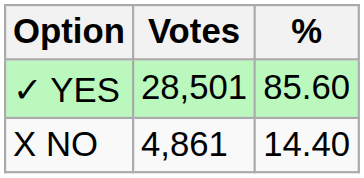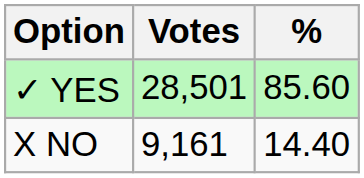 <table class="wikitable">
 <tr>
 <th>Option</th>
 <th>Votes</th>
 <th>%</th>
 </tr>
 <tr>
 <td style=background:#bbf8be>✓ YES</td>
 <td style=background:#bbf8be>28,501</td>
 <td style=background:#bbf8be>85.60</td>
 </tr>
 <tr>
 <td>X NO</td>
-<td>4,861</td>
+<td>9,161</td>
 <td>14.40</td>
 </tr>
 </table>
